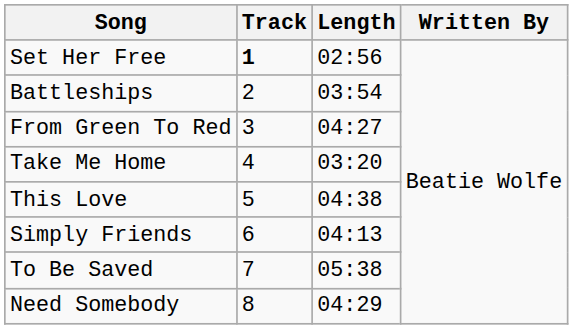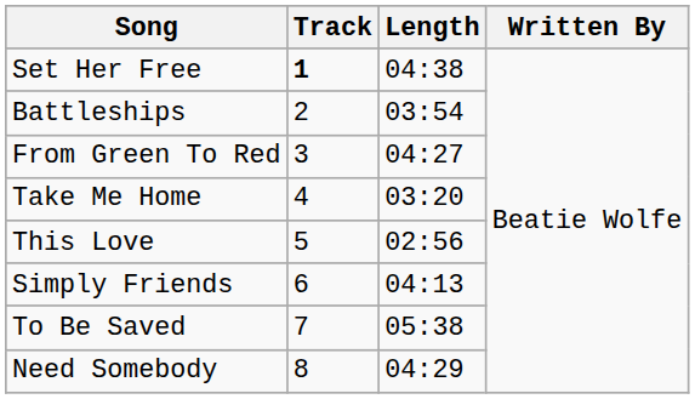 <table class="wikitable">
 <tr>
 <th>Song</th>
 <th>Track</th>
 <th>Length</th>
 <th>Written By</th>
 </tr>
 <tr>
 <td>Set Her Free</td>
 <td><strong>1</strong></td>
-<td>02:56</td>
+<td>04:38</td>
 <td rowspan=9>Beatie Wolfe</td>
 </tr>
 <tr>
 <td>Battleships</td>
 <td>2</td>
 <td>03:54</td>
 </tr>
 <tr>
 <td>From Green To Red</td>
 <td>3</td>
 <td>04:27</td>
 </tr>
 <tr>
 <td>Take Me Home</td>
 <td>4</td>
 <td>03:20</td>
 </tr>
 <tr>
 <td>This Love</td>
 <td>5</td>
-<td>04:38</td>
+<td>02:56</td>
 </tr>
 <tr>
 <td>Simply Friends</td>
 <td>6</td>
 <td>04:13</td>
 </tr>
 <tr>
 <td>To Be Saved</td>
 <td>7</td>
 <td>05:38</td>
 </tr>
 <tr>
 <td>Need Somebody</td>
 <td>8</td>
 <td>04:29</td>
 </tr>
 </table>
